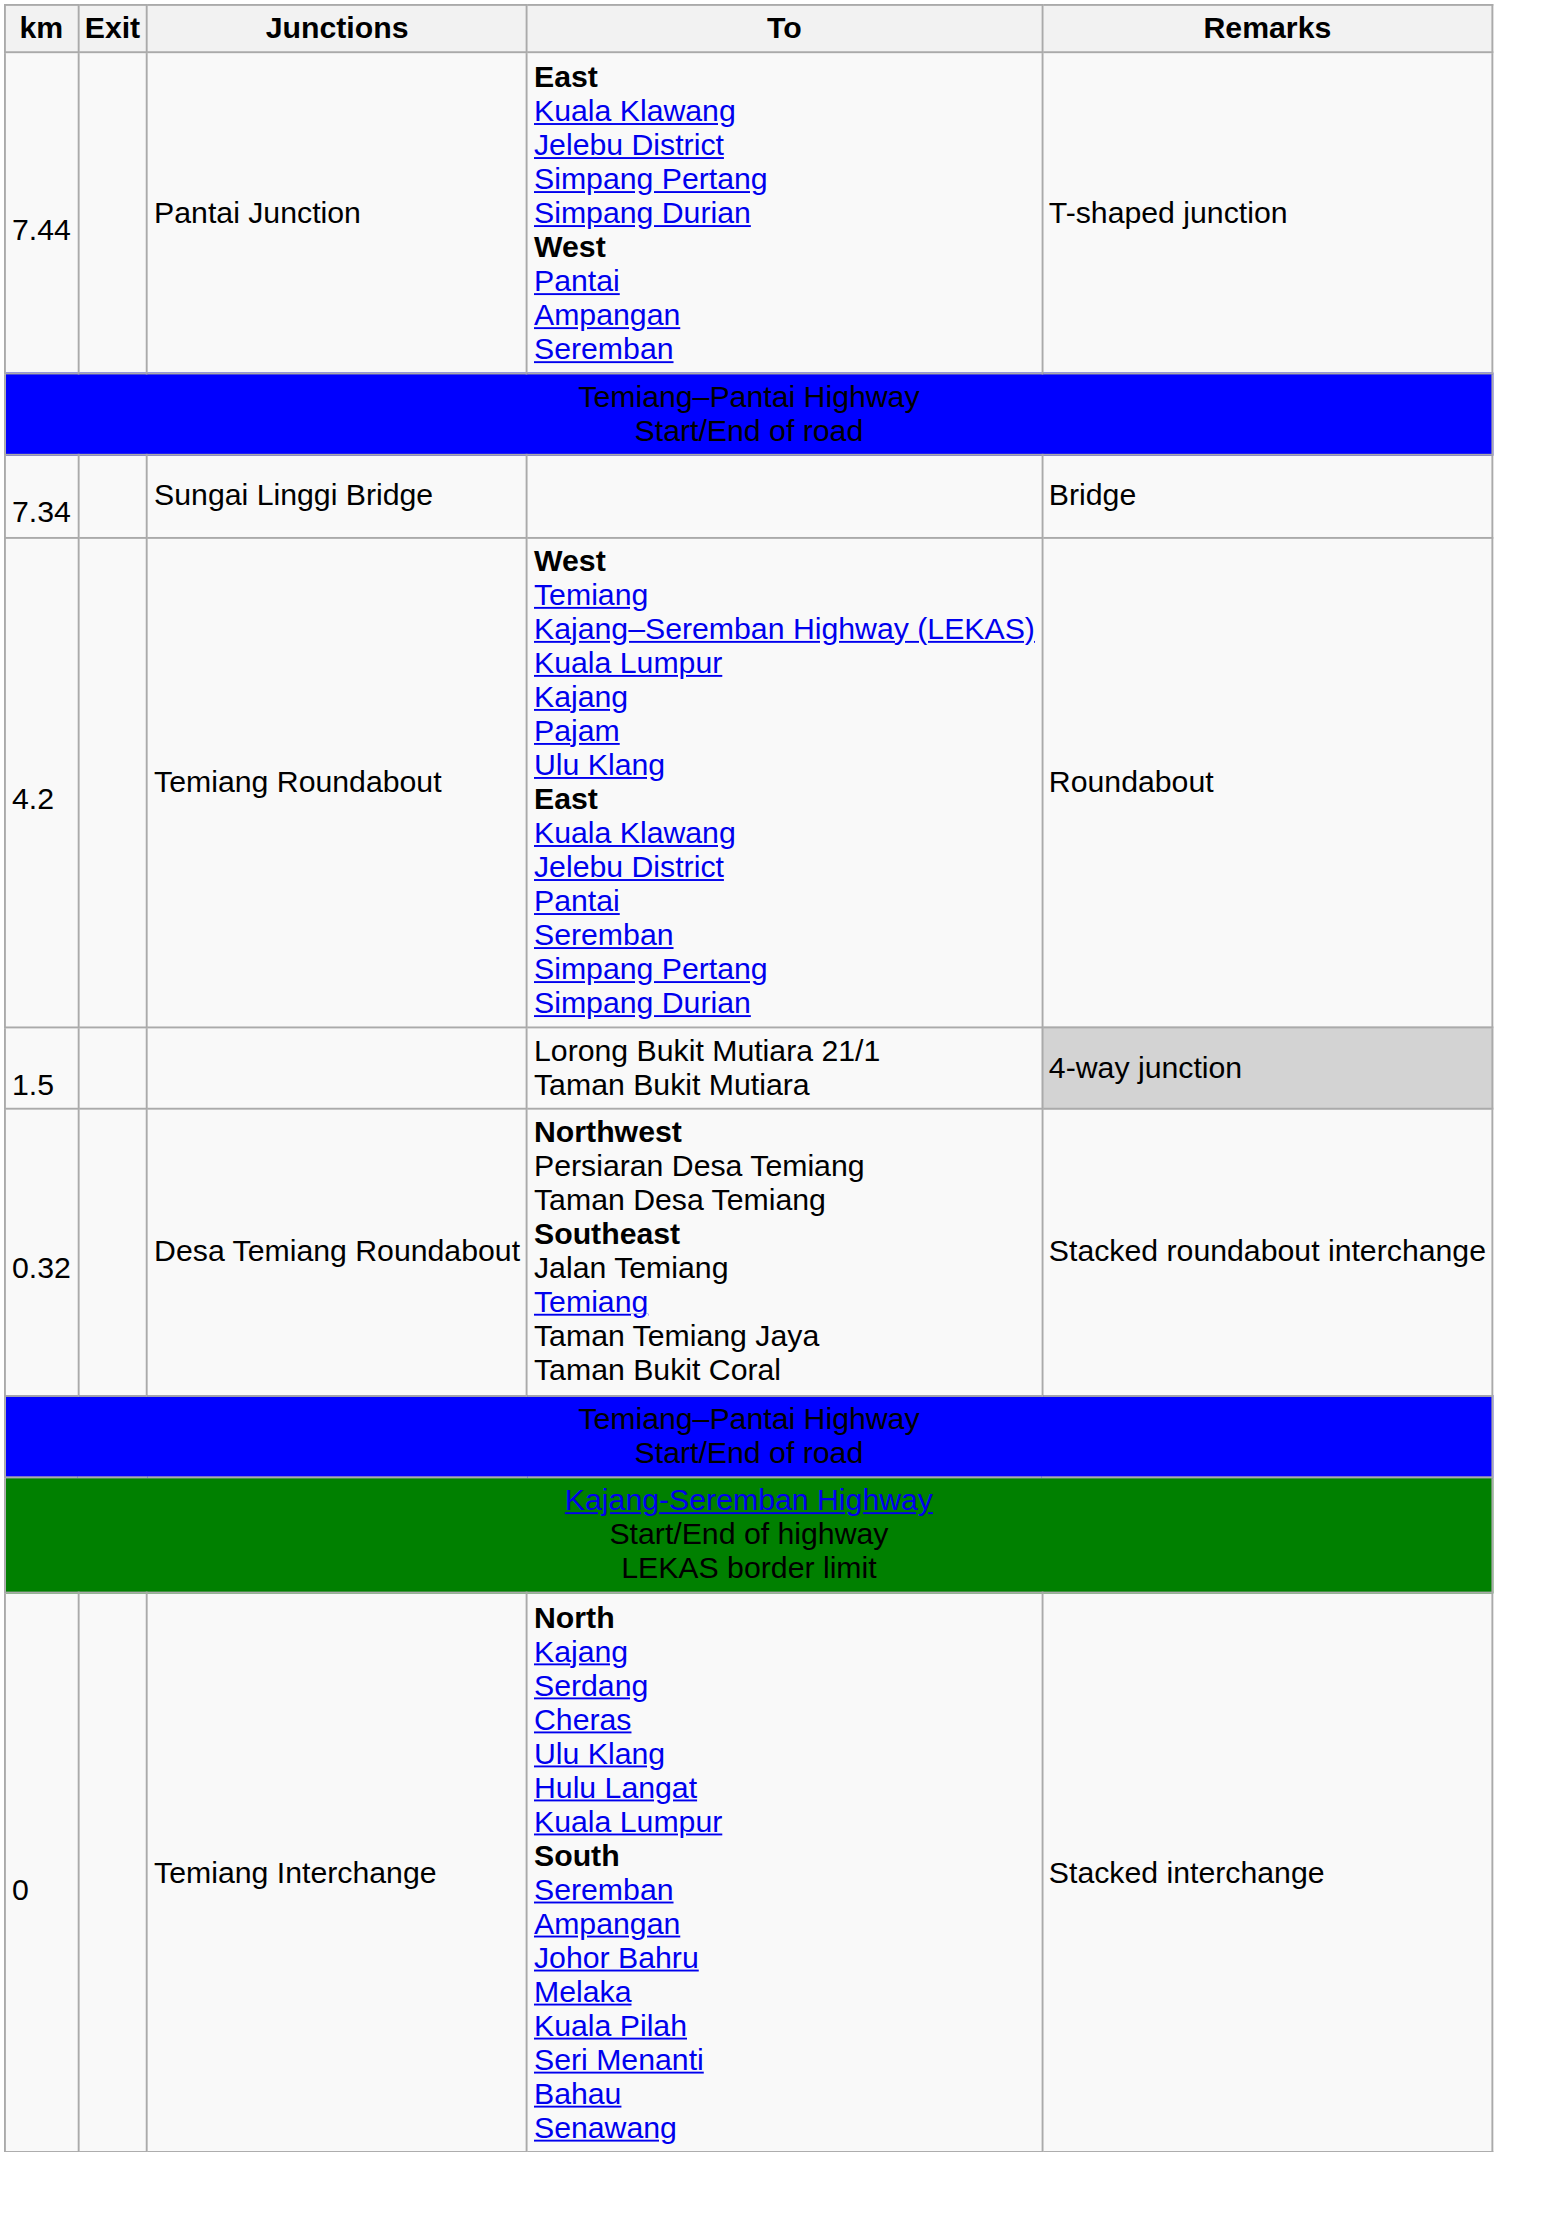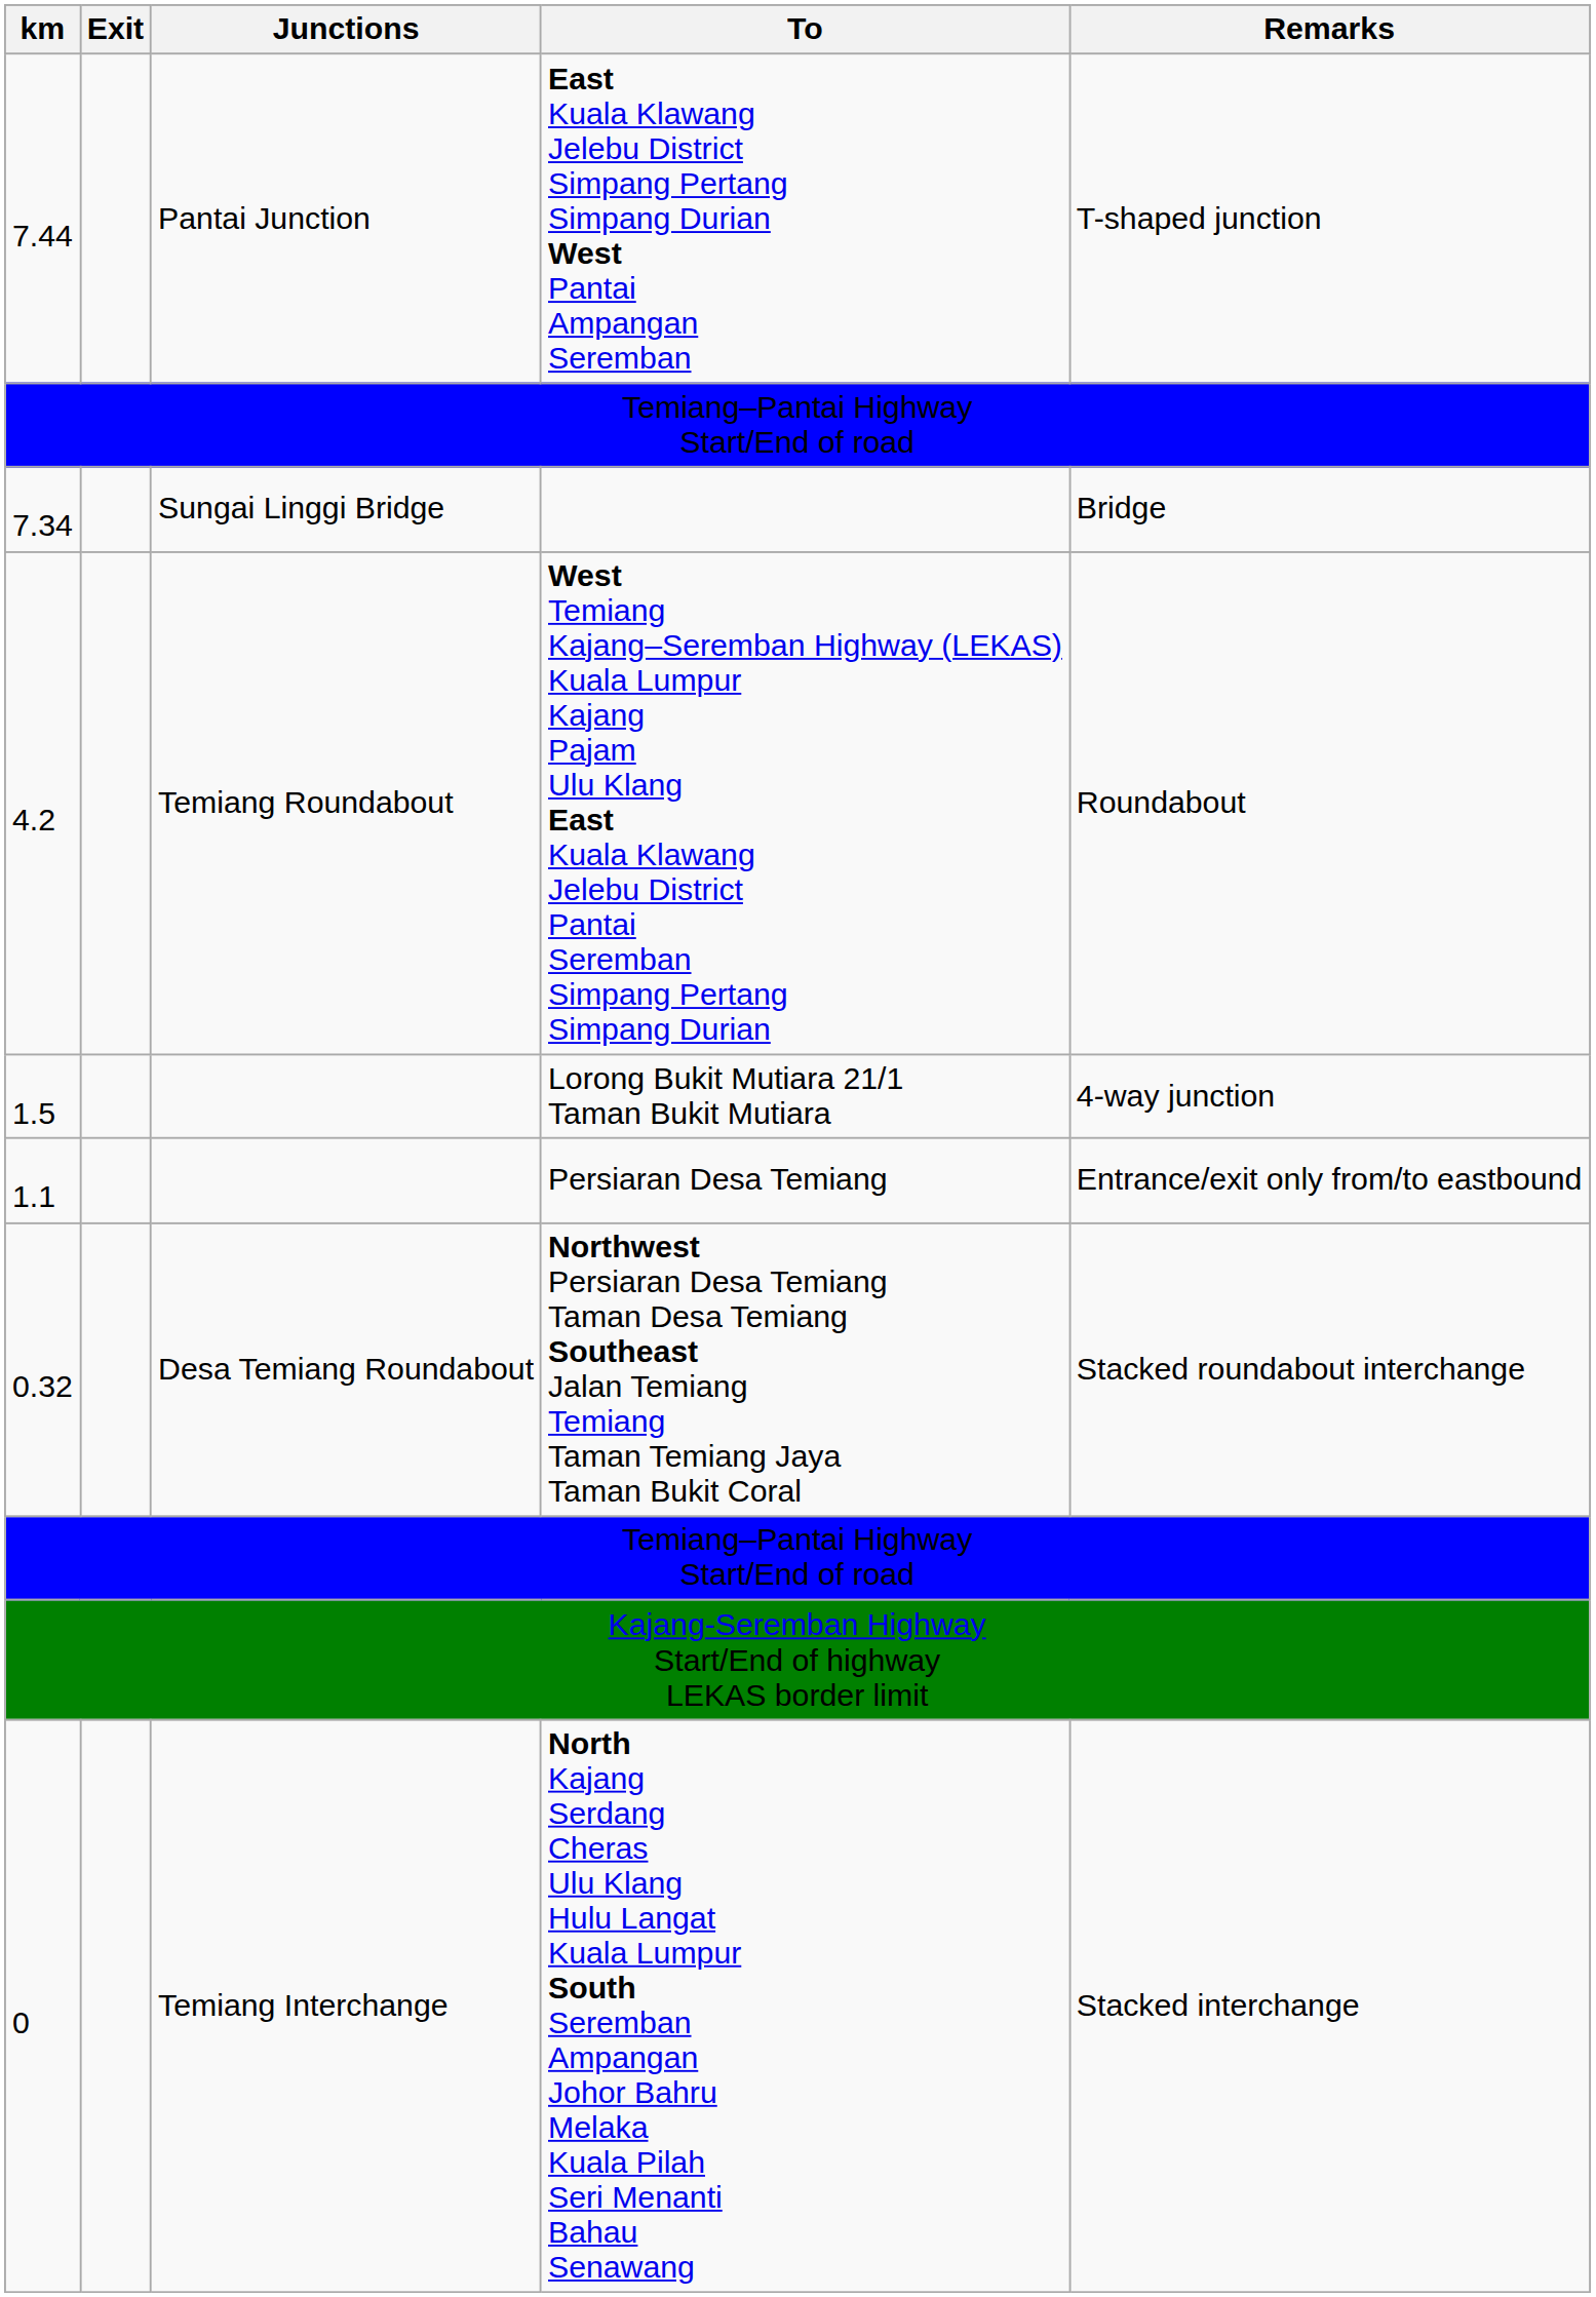 <table class="wikitable">
 <tr>
 <th>km</th>
 <th>Exit</th>
 <th>Junctions</th>
 <th>To</th>
 <th>Remarks</th>
 </tr>
 <tr>
 <td><br>7.44</td>
 <td></td>
 <td>Pantai Junction</td>
 <td><strong>East</strong><br> <a href='#'>Kuala Klawang</a><br> <a href='#'>Jelebu District</a><br> <a href='#'>Simpang Pertang</a><br> <a href='#'>Simpang Durian</a><br><strong>West</strong><br> <a href='#'>Pantai</a><br> <a href='#'>Ampangan</a><br> <a href='#'>Seremban</a></td>
 <td>T-shaped junction</td>
 </tr>
 <tr>
 <td colspan="5" style="text-align:center; background:blue;"><span> Temiang–Pantai Highway<br>Start/End of road</span></td>
 </tr>
 <tr>
 <td><br>7.34</td>
 <td></td>
 <td>Sungai Linggi Bridge</td>
 <td></td>
 <td>Bridge</td>
 </tr>
 <tr>
 <td><br>4.2</td>
 <td></td>
 <td>Temiang Roundabout</td>
 <td><strong>West</strong><br> <a href='#'>Temiang</a><br> <a href='#'>Kajang–Seremban Highway (LEKAS)</a><br><a href='#'>Kuala Lumpur</a><br><a href='#'>Kajang</a><br><a href='#'>Pajam</a><br><a href='#'>Ulu Klang</a><br><strong>East</strong><br> <a href='#'>Kuala Klawang</a><br> <a href='#'>Jelebu District</a><br> <a href='#'>Pantai</a><br> <a href='#'>Seremban</a><br> <a href='#'>Simpang Pertang</a><br> <a href='#'>Simpang Durian</a></td>
 <td>Roundabout</td>
 </tr>
 <tr>
 <td><br>1.5</td>
 <td></td>
 <td></td>
 <td>Lorong Bukit Mutiara 21/1<br>Taman Bukit Mutiara</td>
-<td style="background: lightgrey;">4-way junction</td>
+<td>4-way junction</td>
+</tr>
+<tr>
+<td><br>1.1</td>
+<td></td>
+<td></td>
+<td>Persiaran Desa Temiang</td>
+<td>Entrance/exit only from/to eastbound</td>
 </tr>
 <tr>
 <td><br>0.32</td>
 <td></td>
 <td>Desa Temiang Roundabout</td>
 <td><strong>Northwest</strong><br>Persiaran Desa Temiang<br>Taman Desa Temiang<br><strong>Southeast</strong><br>Jalan Temiang<br><a href='#'>Temiang</a><br>Taman Temiang Jaya<br>Taman Bukit Coral</td>
 <td>Stacked roundabout interchange</td>
 </tr>
 <tr>
 <td colspan="5" style="text-align:center; background:blue;"><span> Temiang–Pantai Highway<br>Start/End of road</span></td>
 </tr>
 <tr>
 <td colspan="5" style="text-align:center; background:green;"><span> <a href='#'>Kajang-Seremban Highway</a><br>Start/End of highway<br>LEKAS border limit</span></td>
 </tr>
 <tr>
 <td><br>0</td>
 <td></td>
 <td>Temiang Interchange</td>
 <td><strong>North</strong><br> <a href='#'>Kajang</a><br> <a href='#'>Serdang</a><br> <a href='#'>Cheras</a><br> <a href='#'>Ulu Klang</a><br> <a href='#'>Hulu Langat</a> <br> <a href='#'>Kuala Lumpur</a><br><strong>South</strong><br> <a href='#'>Seremban</a><br> <a href='#'>Ampangan</a><br> <a href='#'>Johor Bahru</a><br> <a href='#'>Melaka</a><br> <a href='#'>Kuala Pilah</a><br> <a href='#'>Seri Menanti</a><br> <a href='#'>Bahau</a><br> <a href='#'>Senawang</a></td>
 <td>Stacked interchange</td>
 </tr>
 </table>
